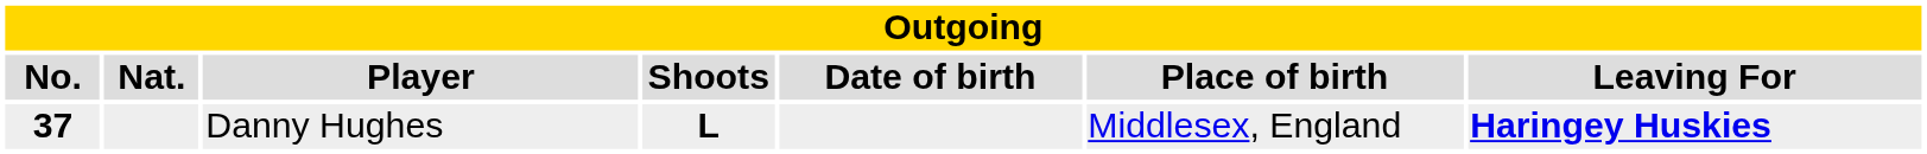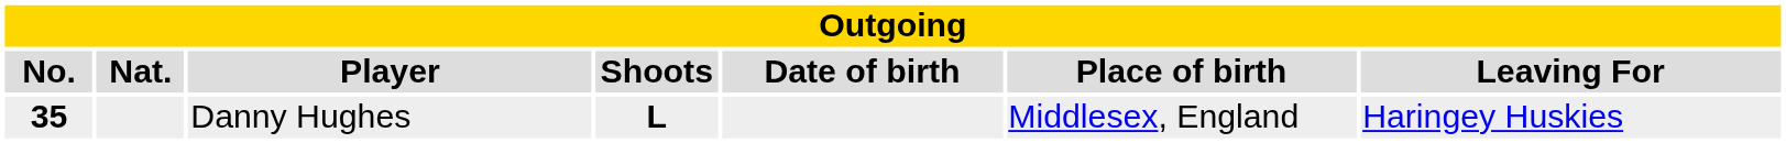 <table class="toccolours" style="width:97%; clear:both; margin:1.5em auto; text-align:center;">
 <tr>
 <th colspan="11" style="background:gold; color:black;">Outgoing</th>
 </tr>
 <tr style="background:#ddd;">
 <th width="5%">No.</th>
 <th width="5%">Nat.</th>
 <th>Player</th>
 <th width="7%">Shoots</th>
 <th width="16%">Date of birth</th>
 <th width="20%">Place of birth</th>
 <th width="24%">Leaving For</th>
 </tr>
 <tr style="background:#eee;">
-<td><strong>37</strong></td>
+<td><strong>35</strong></td>
 <td></td>
 <td align="left">Danny Hughes</td>
 <td><strong>L</strong></td>
 <td align="left"></td>
 <td align="left"><a href='#'>Middlesex</a>, England</td>
-<td align="left"><strong><a href='#'>Haringey Huskies</a></strong></td>
+<td align="left"><a href='#'>Haringey Huskies</a></td>
 </tr>
 </table>
